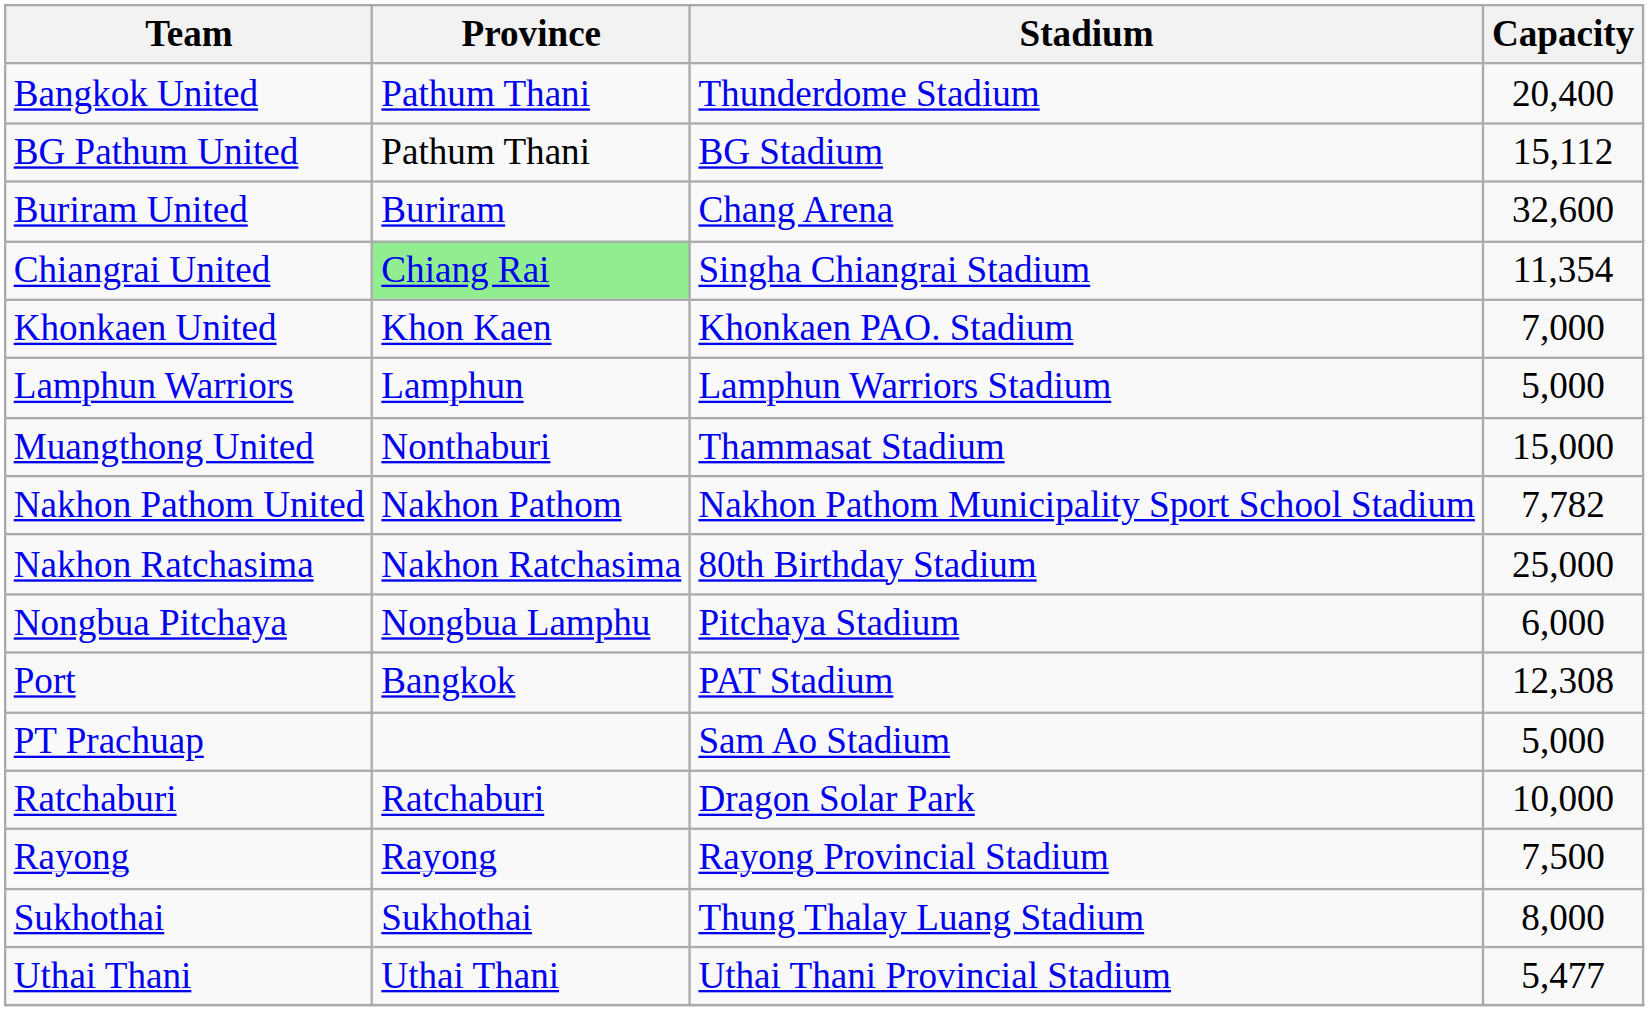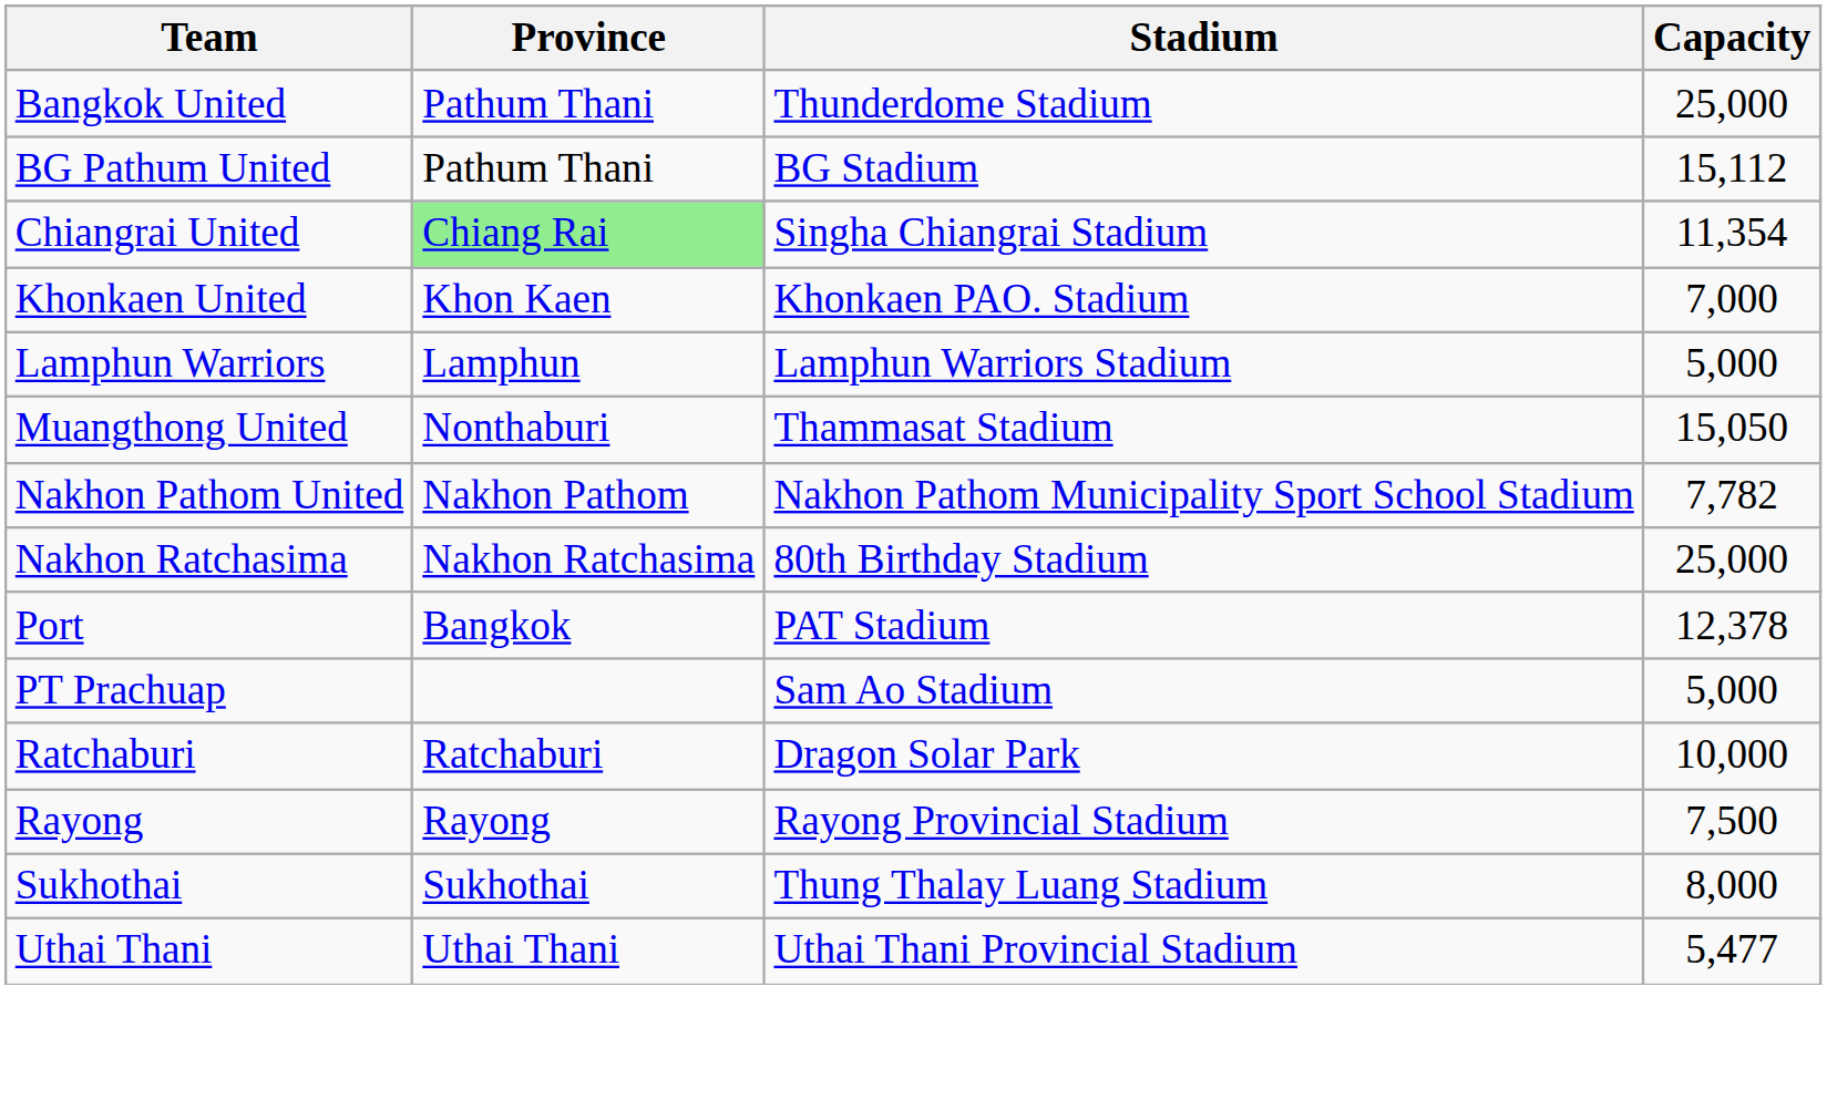 <table class="wikitable sortable">
 <tr>
 <th>Team</th>
 <th>Province</th>
 <th>Stadium</th>
 <th>Capacity</th>
 </tr>
 <tr>
 <td><a href='#'>Bangkok United</a></td>
 <td><a href='#'>Pathum Thani</a> </td>
 <td><a href='#'>Thunderdome Stadium</a></td>
-<td align="center">20,400</td>
+<td align="center">25,000</td>
 </tr>
 <tr>
 <td><a href='#'>BG Pathum United</a></td>
 <td>Pathum Thani </td>
 <td><a href='#'>BG Stadium</a></td>
 <td align="center">15,112</td>
-</tr>
-<tr>
-<td><a href='#'>Buriram United</a></td>
-<td><a href='#'>Buriram</a></td>
-<td><a href='#'>Chang Arena</a></td>
-<td align="center">32,600</td>
 </tr>
 <tr>
 <td><a href='#'>Chiangrai United</a></td>
 <td style="background: lightgreen;"><a href='#'>Chiang Rai</a></td>
 <td><a href='#'>Singha Chiangrai Stadium</a></td>
 <td align="center">11,354</td>
 </tr>
 <tr>
 <td><a href='#'>Khonkaen United</a></td>
 <td><a href='#'>Khon Kaen</a></td>
 <td><a href='#'>Khonkaen PAO. Stadium</a></td>
 <td align="center">7,000</td>
 </tr>
 <tr>
 <td><a href='#'>Lamphun Warriors</a></td>
 <td><a href='#'>Lamphun</a></td>
 <td><a href='#'>Lamphun Warriors Stadium</a></td>
 <td align="center">5,000</td>
 </tr>
 <tr>
 <td><a href='#'>Muangthong United</a></td>
 <td><a href='#'>Nonthaburi</a></td>
 <td><a href='#'>Thammasat Stadium</a></td>
-<td align="center">15,000</td>
+<td align="center">15,050</td>
 </tr>
 <tr>
 <td><a href='#'>Nakhon Pathom United</a></td>
 <td><a href='#'>Nakhon Pathom</a></td>
 <td><a href='#'>Nakhon Pathom Municipality Sport School Stadium</a></td>
 <td align="center">7,782</td>
 </tr>
 <tr>
 <td><a href='#'>Nakhon Ratchasima</a></td>
 <td><a href='#'>Nakhon Ratchasima</a></td>
 <td><a href='#'>80th Birthday Stadium</a></td>
 <td align="center">25,000</td>
 </tr>
 <tr>
-<td><a href='#'>Nongbua Pitchaya</a></td>
-<td><a href='#'>Nongbua Lamphu</a></td>
-<td><a href='#'>Pitchaya Stadium</a></td>
-<td align="center">6,000</td>
-</tr>
-<tr>
 <td><a href='#'>Port</a></td>
 <td><a href='#'>Bangkok</a> </td>
 <td><a href='#'>PAT Stadium</a></td>
-<td align="center">12,308</td>
+<td align="center">12,378</td>
 </tr>
 <tr>
 <td><a href='#'>PT Prachuap</a></td>
 <td></td>
 <td><a href='#'>Sam Ao Stadium</a></td>
 <td align="center">5,000</td>
 </tr>
 <tr>
 <td><a href='#'>Ratchaburi</a></td>
 <td><a href='#'>Ratchaburi</a></td>
 <td><a href='#'>Dragon Solar Park</a></td>
 <td align="center">10,000</td>
 </tr>
 <tr>
 <td><a href='#'>Rayong</a></td>
 <td><a href='#'>Rayong</a></td>
 <td><a href='#'>Rayong Provincial Stadium</a></td>
 <td align="center">7,500</td>
 </tr>
 <tr>
 <td><a href='#'>Sukhothai</a></td>
 <td><a href='#'>Sukhothai</a></td>
 <td><a href='#'>Thung Thalay Luang Stadium</a></td>
 <td align="center">8,000</td>
 </tr>
 <tr>
 <td><a href='#'>Uthai Thani</a></td>
 <td><a href='#'>Uthai Thani</a></td>
 <td><a href='#'>Uthai Thani Provincial Stadium</a></td>
 <td align="center">5,477</td>
 </tr>
 <tr>
 </tr>
 </table>
